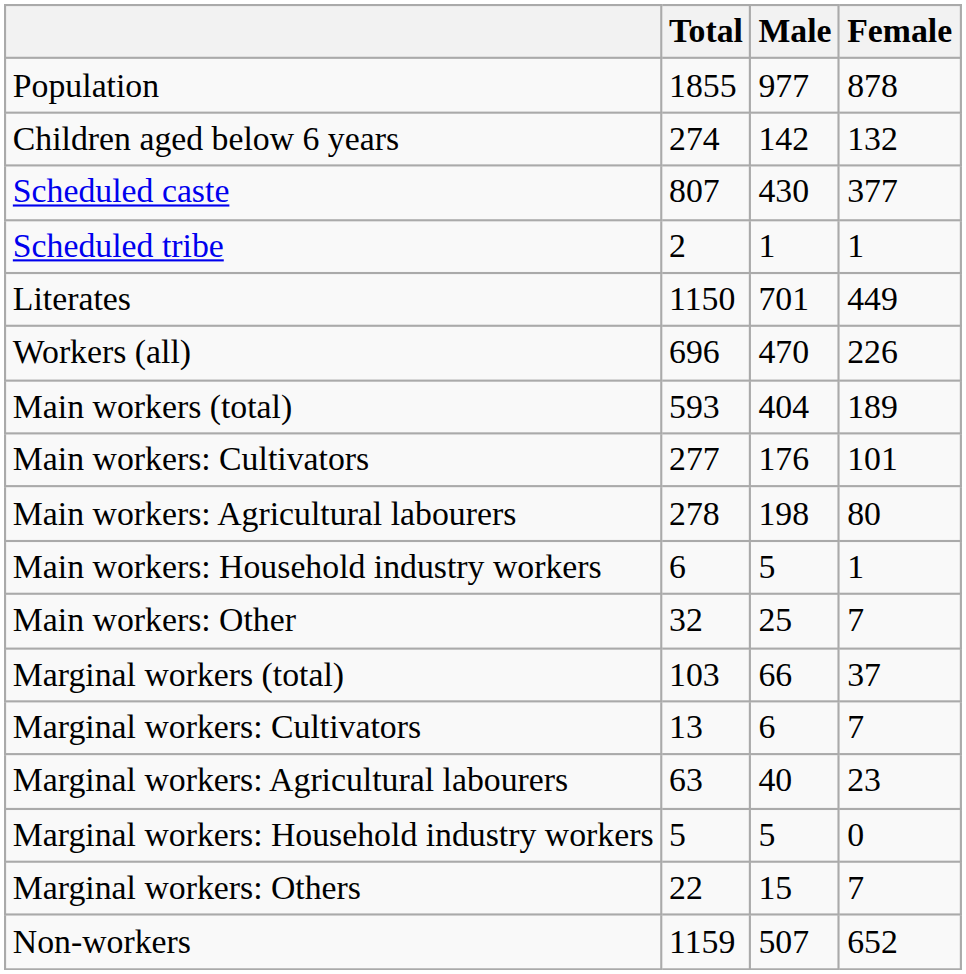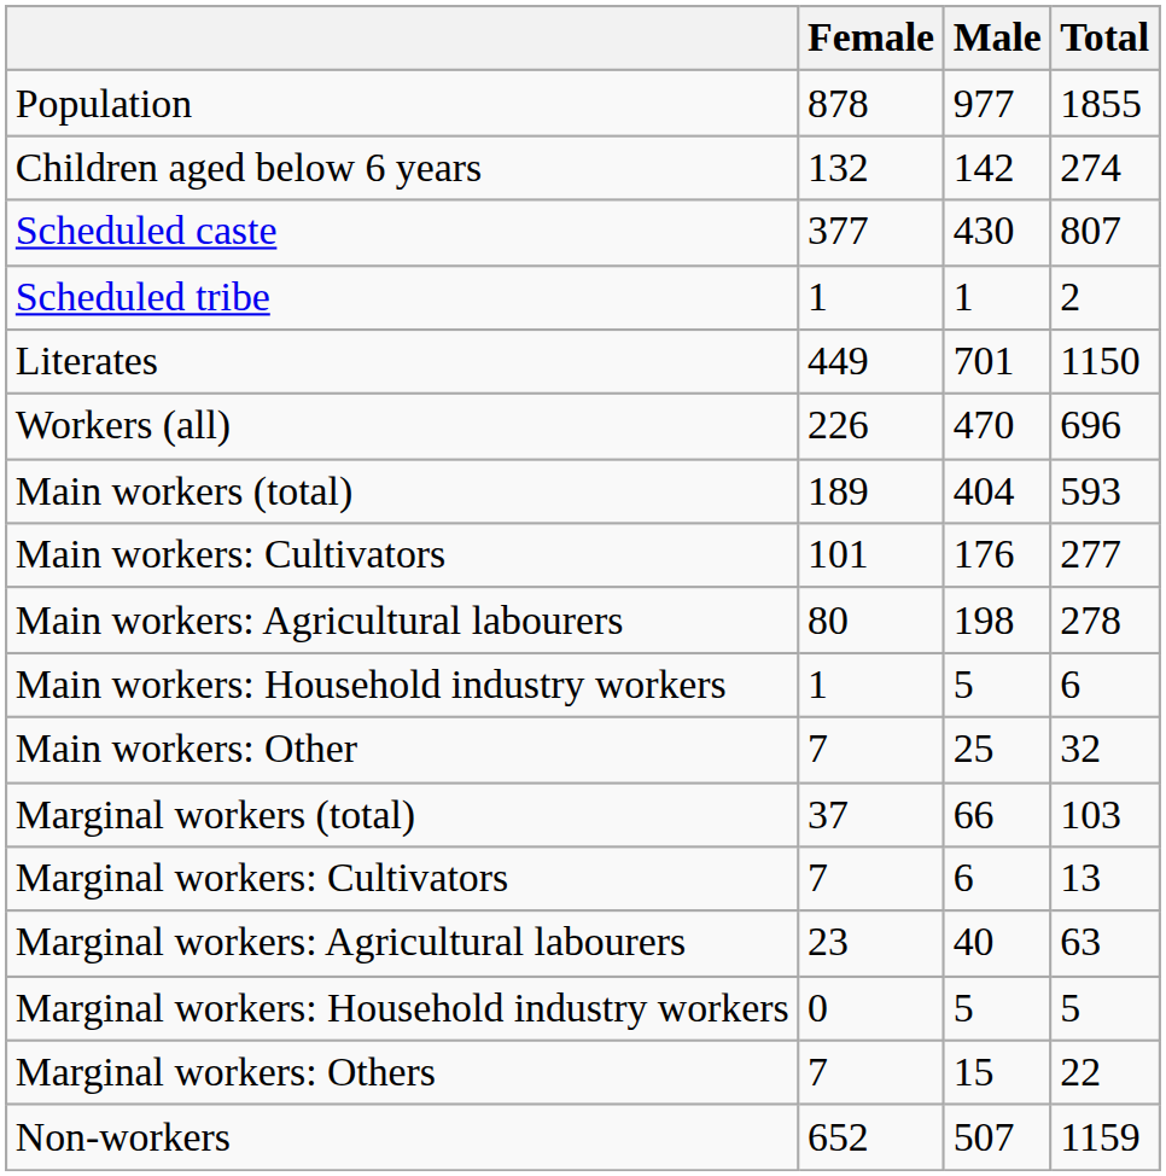 <table class="wikitable sortable">
 <tr>
 <th></th>
+<th>Female</th>
+<th>Male</th>
 <th>Total</th>
-<th>Male</th>
-<th>Female</th>
 </tr>
 <tr>
 <td>Population</td>
+<td>878</td>
+<td>977</td>
 <td>1855</td>
-<td>977</td>
-<td>878</td>
 </tr>
 <tr>
 <td>Children aged below 6 years</td>
+<td>132</td>
+<td>142</td>
 <td>274</td>
-<td>142</td>
-<td>132</td>
 </tr>
 <tr>
 <td><a href='#'>Scheduled caste</a></td>
+<td>377</td>
+<td>430</td>
 <td>807</td>
-<td>430</td>
-<td>377</td>
 </tr>
 <tr>
 <td><a href='#'>Scheduled tribe</a></td>
-<td>2</td>
 <td>1</td>
 <td>1</td>
+<td>2</td>
 </tr>
 <tr>
 <td>Literates</td>
+<td>449</td>
+<td>701</td>
 <td>1150</td>
-<td>701</td>
-<td>449</td>
 </tr>
 <tr>
 <td>Workers (all)</td>
+<td>226</td>
+<td>470</td>
 <td>696</td>
-<td>470</td>
-<td>226</td>
 </tr>
 <tr>
 <td>Main workers (total)</td>
+<td>189</td>
+<td>404</td>
 <td>593</td>
-<td>404</td>
-<td>189</td>
 </tr>
 <tr>
 <td>Main workers: Cultivators</td>
+<td>101</td>
+<td>176</td>
 <td>277</td>
-<td>176</td>
-<td>101</td>
 </tr>
 <tr>
 <td>Main workers: Agricultural labourers</td>
+<td>80</td>
+<td>198</td>
 <td>278</td>
-<td>198</td>
-<td>80</td>
 </tr>
 <tr>
 <td>Main workers: Household industry workers</td>
+<td>1</td>
+<td>5</td>
 <td>6</td>
-<td>5</td>
-<td>1</td>
 </tr>
 <tr>
 <td>Main workers: Other</td>
+<td>7</td>
+<td>25</td>
 <td>32</td>
-<td>25</td>
-<td>7</td>
 </tr>
 <tr>
 <td>Marginal workers (total)</td>
+<td>37</td>
+<td>66</td>
 <td>103</td>
-<td>66</td>
-<td>37</td>
 </tr>
 <tr>
 <td>Marginal workers: Cultivators</td>
+<td>7</td>
+<td>6</td>
 <td>13</td>
-<td>6</td>
-<td>7</td>
 </tr>
 <tr>
 <td>Marginal workers: Agricultural labourers</td>
+<td>23</td>
+<td>40</td>
 <td>63</td>
-<td>40</td>
-<td>23</td>
 </tr>
 <tr>
 <td>Marginal workers: Household industry workers</td>
+<td>0</td>
 <td>5</td>
 <td>5</td>
-<td>0</td>
 </tr>
 <tr>
 <td>Marginal workers: Others</td>
+<td>7</td>
+<td>15</td>
 <td>22</td>
-<td>15</td>
-<td>7</td>
 </tr>
 <tr>
 <td>Non-workers</td>
+<td>652</td>
+<td>507</td>
 <td>1159</td>
-<td>507</td>
-<td>652</td>
 </tr>
 </table>
